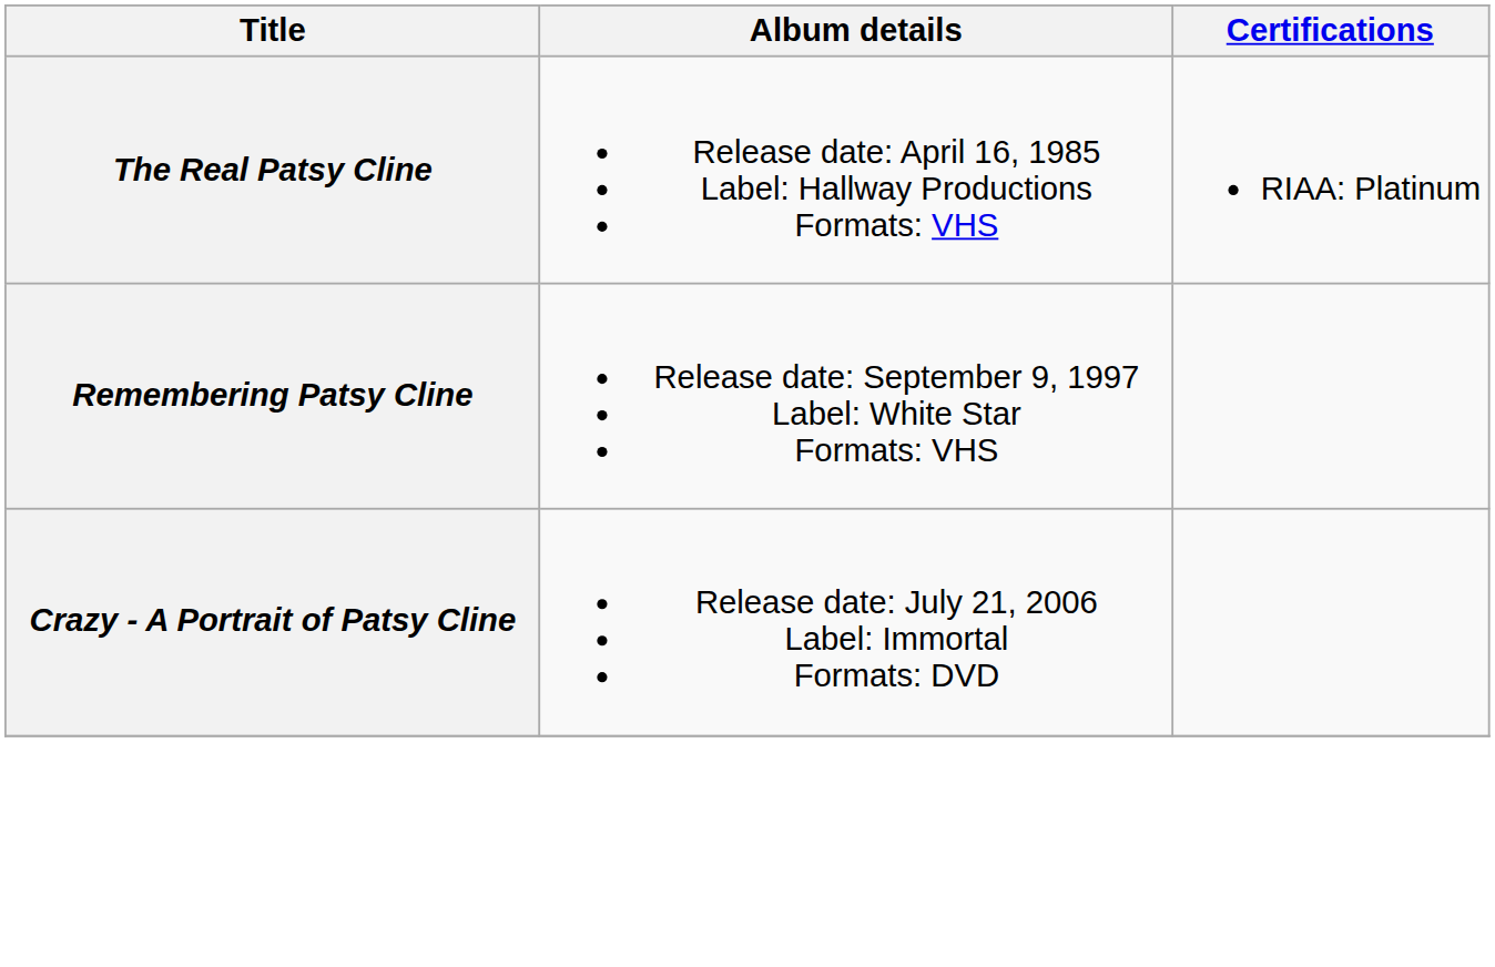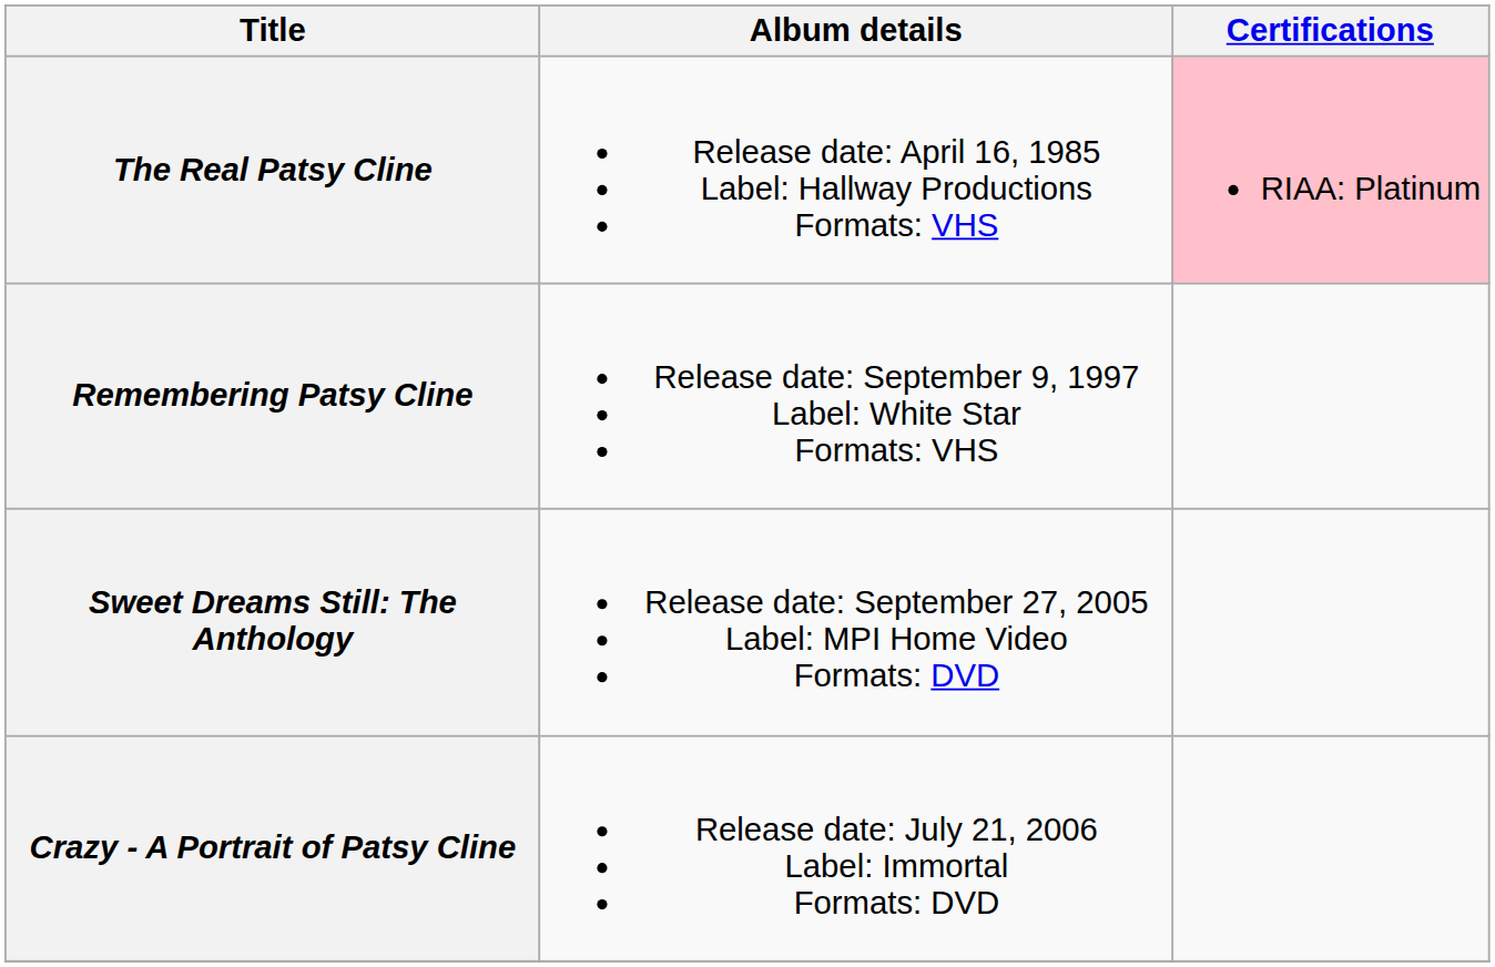 <table class="wikitable plainrowheaders" style="text-align:center;">
 <tr>
 <th scope="col" style="width:16em;">Title</th>
 <th scope="col" style="width:19em;">Album details</th>
 <th scope="col"><a href='#'>Certifications</a></th>
 </tr>
 <tr>
 <th scope="row"><em>The Real Patsy Cline</em></th>
 <td><br><ul><li>Release date: April 16, 1985</li><li>Label: Hallway Productions</li><li>Formats: <a href='#'>VHS</a></li></ul></td>
-<td><br><ul><li>RIAA: Platinum</li></ul></td>
+<td style="background: pink;"><br><ul><li>RIAA: Platinum</li></ul></td>
 </tr>
 <tr>
 <th scope="row"><em>Remembering Patsy Cline</em></th>
 <td><br><ul><li>Release date: September 9, 1997</li><li>Label: White Star</li><li>Formats: VHS</li></ul></td>
+<td></td>
+</tr>
+<tr>
+<th scope="row"><em>Sweet Dreams Still: The Anthology</em></th>
+<td><br><ul><li>Release date: September 27, 2005</li><li>Label: MPI Home Video</li><li>Formats: <a href='#'>DVD</a></li></ul></td>
 <td></td>
 </tr>
 <tr>
 <th scope="row"><em>Crazy - A Portrait of Patsy Cline</em></th>
 <td><br><ul><li>Release date: July 21, 2006</li><li>Label: Immortal</li><li>Formats: DVD</li></ul></td>
 <td></td>
 </tr>
 <tr>
 </tr>
 </table>
